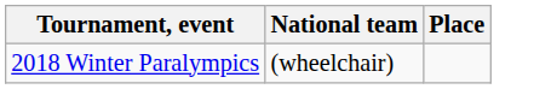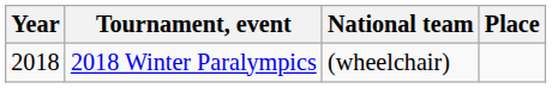 <table class="wikitable">
 <tr>
+<th scope="col">Year</th>
 <th scope="col">Tournament, event</th>
 <th scope="col">National team</th>
 <th scope="col">Place</th>
 </tr>
 <tr>
+<td>2018</td>
 <td><a href='#'>2018 Winter Paralympics</a></td>
 <td> (wheelchair)</td>
 <td></td>
 </tr>
 </table>
